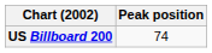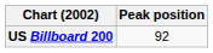 <table class="wikitable plainrowheaders" style="text-align:center">
 <tr>
 <th>Chart (2002)</th>
 <th>Peak position</th>
 </tr>
 <tr>
 <th scope="row">US <a href='#'><em>Billboard</em> 200</a></th>
-<td>74</td>
+<td>92</td>
 </tr>
 </table>
